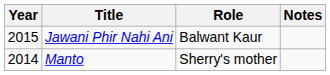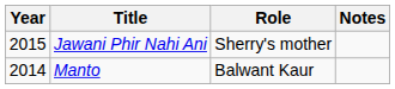 <table class="wikitable">
 <tr>
 <th>Year</th>
 <th>Title</th>
 <th>Role</th>
 <th>Notes</th>
 </tr>
 <tr>
 <td>2015</td>
 <td><em><a href='#'>Jawani Phir Nahi Ani</a></em></td>
-<td>Balwant Kaur</td>
+<td>Sherry's mother</td>
 <td></td>
 </tr>
 <tr>
 <td>2014</td>
 <td><em><a href='#'>Manto</a></em></td>
-<td>Sherry's mother</td>
+<td>Balwant Kaur</td>
 <td></td>
 </tr>
 </table>
